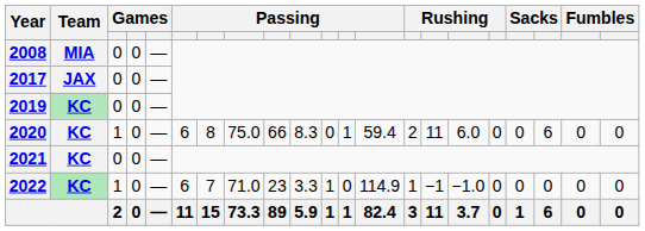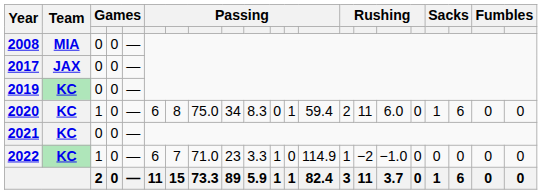 <table class="wikitable" style="text-align:center;">
 <tr>
 <th rowspan="2">Year</th>
 <th rowspan="2">Team</th>
 <th colspan="3">Games</th>
 <th colspan="8">Passing</th>
 <th colspan="4">Rushing</th>
 <th colspan="2">Sacks</th>
 <th colspan="2">Fumbles</th>
 </tr>
 <tr>
 <th></th>
 <th></th>
 <th></th>
 <th></th>
 <th></th>
 <th></th>
 <th></th>
 <th></th>
 <th></th>
 <th></th>
 <th></th>
 <th></th>
 <th></th>
 <th></th>
 <th></th>
 <th></th>
 <th></th>
 <th></th>
 <th></th>
 </tr>
 <tr>
 <th><a href='#'>2008</a></th>
 <th><a href='#'>MIA</a></th>
 <td>0</td>
 <td>0</td>
 <td>—</td>
 <td colspan="16" rowspan="3"></td>
 </tr>
 <tr>
 <th><a href='#'>2017</a></th>
 <th><a href='#'>JAX</a></th>
 <td>0</td>
 <td>0</td>
 <td>—</td>
 </tr>
 <tr>
 <th><a href='#'>2019</a></th>
 <th style="background:#afe6ba; width:3em;"><a href='#'>KC</a></th>
 <td>0</td>
 <td>0</td>
 <td>—</td>
 </tr>
 <tr>
 <th><a href='#'>2020</a></th>
 <th><a href='#'>KC</a></th>
 <td>1</td>
 <td>0</td>
 <td>—</td>
 <td>6</td>
 <td>8</td>
 <td>75.0</td>
-<td>66</td>
+<td>34</td>
 <td>8.3</td>
 <td>0</td>
 <td>1</td>
 <td>59.4</td>
 <td>2</td>
 <td>11</td>
 <td>6.0</td>
 <td>0</td>
-<td>0</td>
+<td>1</td>
 <td>6</td>
 <td>0</td>
 <td>0</td>
 </tr>
 <tr>
 <th><a href='#'>2021</a></th>
 <th><a href='#'>KC</a></th>
 <td>0</td>
 <td>0</td>
 <td>—</td>
 <td colspan="16"></td>
 </tr>
 <tr>
 <th><a href='#'>2022</a></th>
 <th style="background:#afe6ba; width:3em;"><a href='#'>KC</a></th>
 <td>1</td>
 <td>0</td>
 <td>—</td>
 <td>6</td>
 <td>7</td>
 <td>71.0</td>
 <td>23</td>
 <td>3.3</td>
 <td>1</td>
 <td>0</td>
 <td>114.9</td>
 <td>1</td>
-<td>−1</td>
+<td>−2</td>
 <td>−1.0</td>
 <td>0</td>
 <td>0</td>
 <td>0</td>
 <td>0</td>
 <td>0</td>
 </tr>
 <tr>
 <th colspan="2"></th>
 <th>2</th>
 <th>0</th>
 <th>—</th>
 <th>11</th>
 <th>15</th>
 <th>73.3</th>
 <th>89</th>
 <th>5.9</th>
 <th>1</th>
 <th>1</th>
 <th>82.4</th>
 <th>3</th>
 <th>11</th>
 <th>3.7</th>
 <th>0</th>
 <th>1</th>
 <th>6</th>
 <th>0</th>
 <th>0</th>
 </tr>
 </table>
